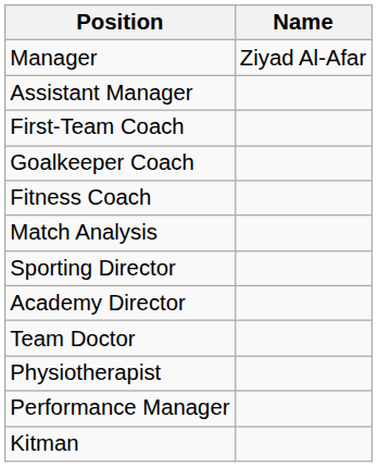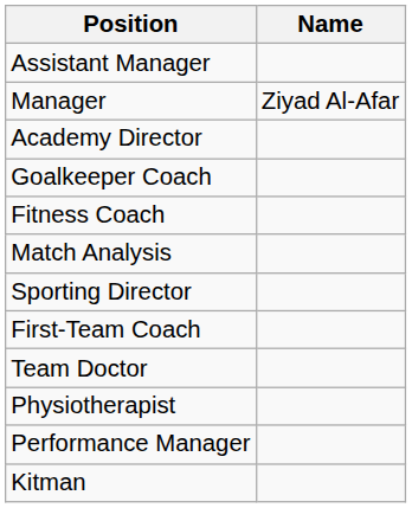 <table class="wikitable">
 <tr>
 <th>Position</th>
 <th>Name</th>
 </tr>
 <tr>
+<td>Assistant Manager</td>
+<td></td>
+</tr>
+<tr>
 <td>Manager</td>
 <td> Ziyad Al-Afar</td>
 </tr>
 <tr>
-<td>Assistant Manager</td>
-<td></td>
-</tr>
-<tr>
-<td>First-Team Coach</td>
+<td>Academy Director</td>
 <td></td>
 </tr>
 <tr>
 <td>Goalkeeper Coach</td>
 <td></td>
 </tr>
 <tr>
 <td>Fitness Coach</td>
 <td></td>
 </tr>
 <tr>
 <td>Match Analysis</td>
 <td></td>
 </tr>
 <tr>
 <td>Sporting Director</td>
 <td></td>
 </tr>
 <tr>
-<td>Academy Director</td>
+<td>First-Team Coach</td>
 <td></td>
 </tr>
 <tr>
 <td>Team Doctor</td>
 <td></td>
 </tr>
 <tr>
 <td>Physiotherapist</td>
 <td></td>
 </tr>
 <tr>
 <td>Performance Manager</td>
 <td></td>
 </tr>
 <tr>
 <td>Kitman</td>
 <td></td>
 </tr>
 </table>
